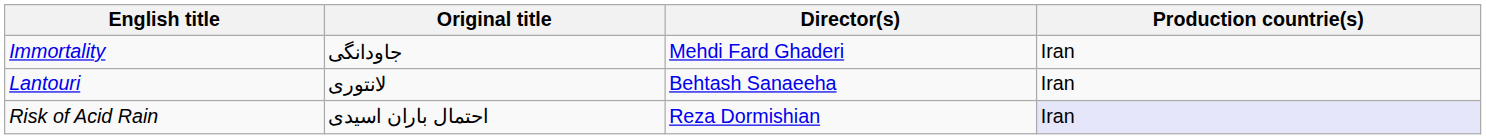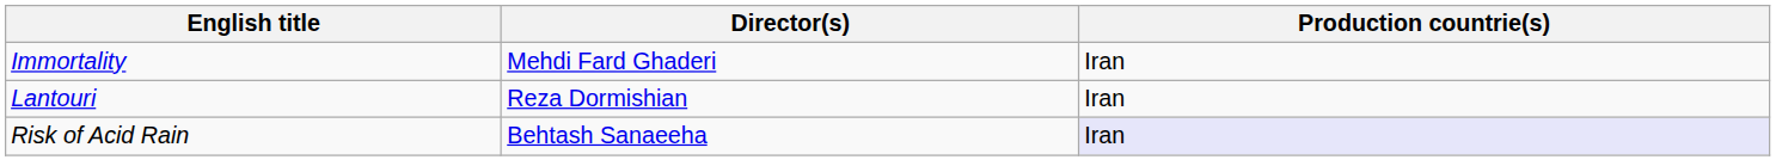 <table class="wikitable" style="width:95%; margin-bottom:2px">
 <tr>
 <th>English title</th>
-<th>Original title</th>
 <th>Director(s)</th>
 <th>Production countrie(s)</th>
 </tr>
 <tr>
 <td><em><a href='#'>Immortality</a></em></td>
-<td>جاودانگی</td>
 <td><a href='#'>Mehdi Fard Ghaderi</a></td>
 <td>Iran</td>
 </tr>
 <tr>
 <td><em><a href='#'>Lantouri</a></em></td>
-<td>لانتوری</td>
-<td><a href='#'>Behtash Sanaeeha</a></td>
+<td><a href='#'>Reza Dormishian</a></td>
 <td>Iran</td>
 </tr>
 <tr>
 <td><em>Risk of Acid Rain</em></td>
-<td>احتمال باران اسیدی</td>
-<td><a href='#'>Reza Dormishian</a></td>
+<td><a href='#'>Behtash Sanaeeha</a></td>
 <td style="background: lavender;">Iran</td>
 </tr>
 </table>
